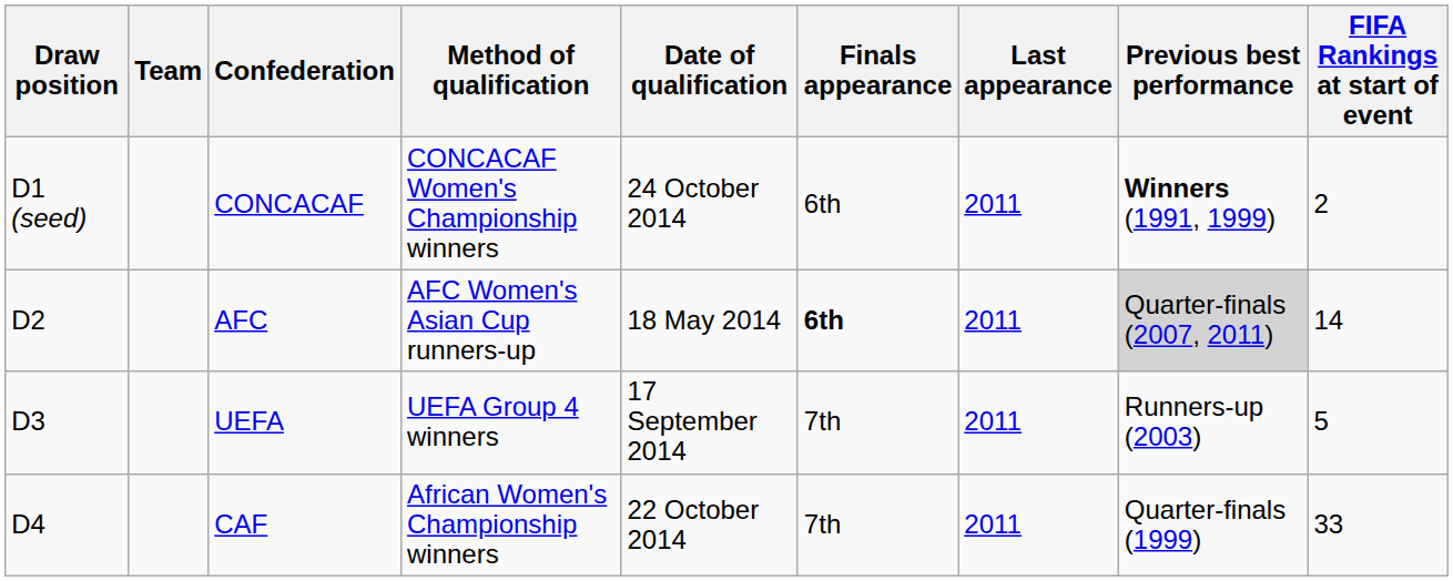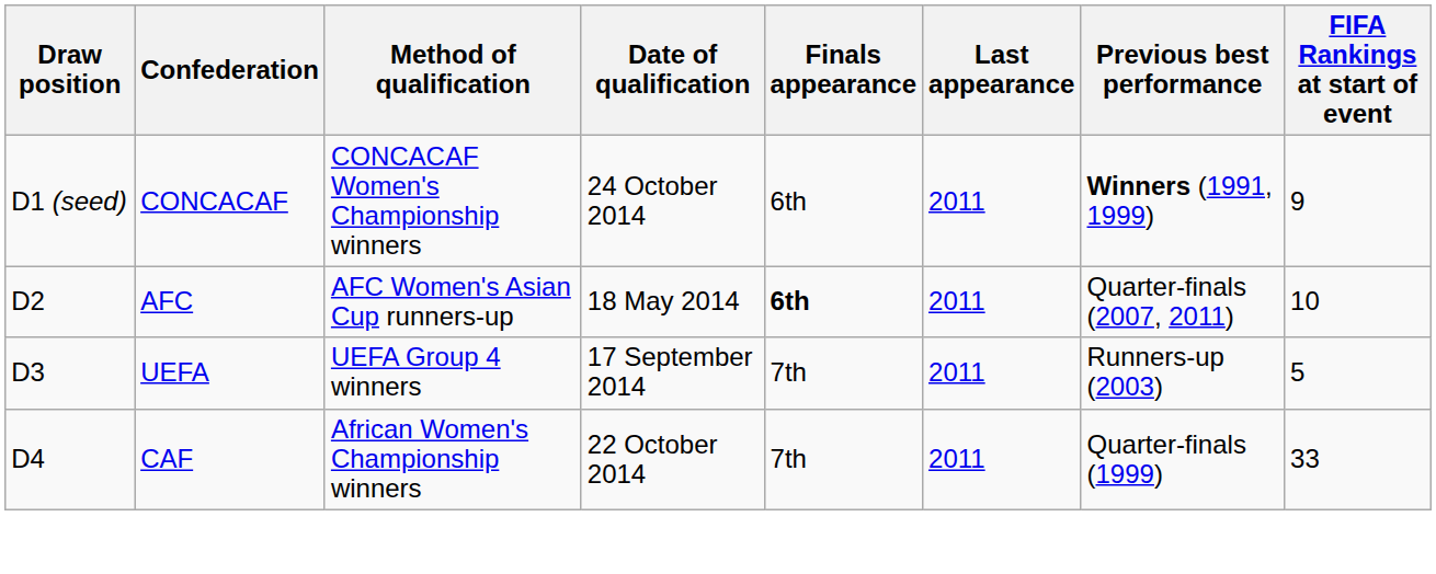 <table class="wikitable sortable">
 <tr>
 <th>Draw position</th>
-<th>Team</th>
 <th>Confederation</th>
 <th>Method of<br>qualification</th>
 <th>Date of<br>qualification</th>
 <th>Finals<br>appearance</th>
 <th>Last<br>appearance</th>
 <th>Previous best<br>performance</th>
 <th><a href='#'>FIFA Rankings</a><br>at start of event</th>
 </tr>
 <tr>
 <td>D1 <em>(seed)</em></td>
-<td style=white-space:nowrap></td>
 <td><a href='#'>CONCACAF</a></td>
 <td><a href='#'>CONCACAF Women's Championship</a> winners</td>
 <td>24 October 2014</td>
 <td data-sort-value="6">6th</td>
 <td><a href='#'>2011</a></td>
 <td data-sort-value="7.2"><strong>Winners</strong> (<a href='#'>1991</a>, <a href='#'>1999</a>)</td>
-<td>2</td>
+<td>9</td>
 </tr>
 <tr>
 <td>D2</td>
-<td style=white-space:nowrap></td>
 <td><a href='#'>AFC</a></td>
 <td><a href='#'>AFC Women's Asian Cup</a> runners-up</td>
 <td>18 May 2014</td>
 <td data-sort-value="6"><strong>6th</strong></td>
 <td><a href='#'>2011</a></td>
-<td data-sort-value="3.2" style="background: lightgrey;">Quarter-finals (<a href='#'>2007</a>, <a href='#'>2011</a>)</td>
-<td>14</td>
+<td data-sort-value="3.2">Quarter-finals (<a href='#'>2007</a>, <a href='#'>2011</a>)</td>
+<td>10</td>
 </tr>
 <tr>
 <td>D3</td>
-<td style=white-space:nowrap></td>
 <td><a href='#'>UEFA</a></td>
 <td><a href='#'>UEFA Group 4</a> winners</td>
 <td>17 September 2014</td>
 <td data-sort-value="7">7th</td>
 <td><a href='#'>2011</a></td>
 <td data-sort-value="6.1">Runners-up (<a href='#'>2003</a>)</td>
 <td>5</td>
 </tr>
 <tr>
 <td>D4</td>
-<td style=white-space:nowrap></td>
 <td><a href='#'>CAF</a></td>
 <td><a href='#'>African Women's Championship</a> winners</td>
 <td>22 October 2014</td>
 <td data-sort-value="7">7th</td>
 <td><a href='#'>2011</a></td>
 <td data-sort-value="3.1">Quarter-finals (<a href='#'>1999</a>)</td>
 <td>33</td>
 </tr>
 </table>
